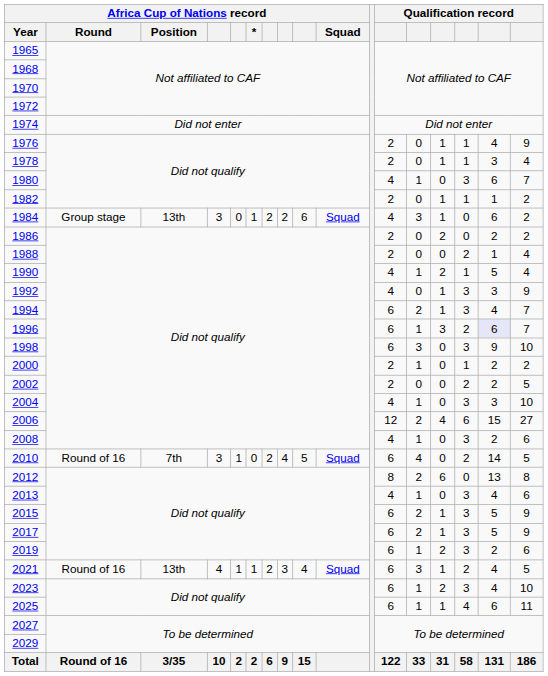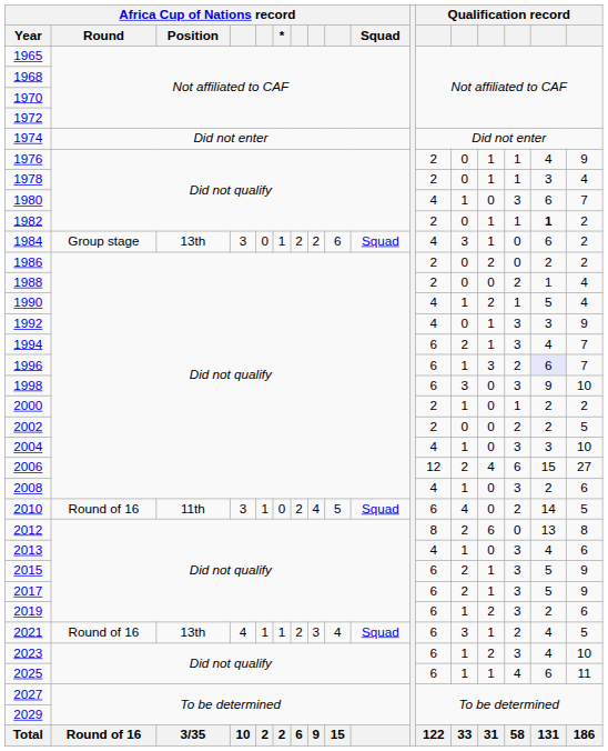 <table class="wikitable" style="text-align: center;">
 <tr>
 <th colspan=10><a href='#'>Africa Cup of Nations</a> record</th>
 <th rowspan="40" style="width:1%;"></th>
 <th colspan=6>Qualification record</th>
 </tr>
 <tr>
 <th>Year</th>
 <th>Round</th>
 <th>Position</th>
 <th></th>
 <th></th>
 <th>*</th>
 <th></th>
 <th></th>
 <th></th>
 <th>Squad</th>
 <th></th>
 <th></th>
 <th></th>
 <th></th>
 <th></th>
 <th></th>
 </tr>
 <tr>
 <td> <a href='#'>1965</a></td>
 <td rowspan=4 colspan=9><em>Not affiliated to CAF</em></td>
 <td colspan="6" rowspan="4"><em>Not affiliated to CAF</em></td>
 </tr>
 <tr>
 <td> <a href='#'>1968</a></td>
 </tr>
 <tr>
 <td> <a href='#'>1970</a></td>
 </tr>
 <tr>
 <td> <a href='#'>1972</a></td>
 </tr>
 <tr>
 <td> <a href='#'>1974</a></td>
 <td colspan=9><em>Did not enter</em></td>
 <td colspan="6"><em>Did not enter</em></td>
 </tr>
 <tr>
 <td> <a href='#'>1976</a></td>
 <td rowspan=4 colspan=9><em>Did not qualify</em></td>
 <td>2</td>
 <td>0</td>
 <td>1</td>
 <td>1</td>
 <td>4</td>
 <td>9</td>
 </tr>
 <tr>
 <td> <a href='#'>1978</a></td>
 <td>2</td>
 <td>0</td>
 <td>1</td>
 <td>1</td>
 <td>3</td>
 <td>4</td>
 </tr>
 <tr>
 <td> <a href='#'>1980</a></td>
 <td>4</td>
 <td>1</td>
 <td>0</td>
 <td>3</td>
 <td>6</td>
 <td>7</td>
 </tr>
 <tr>
 <td> <a href='#'>1982</a></td>
 <td>2</td>
 <td>0</td>
 <td>1</td>
 <td>1</td>
-<td>1</td>
+<td><strong>1</strong></td>
 <td>2</td>
 </tr>
 <tr>
 <td> <a href='#'>1984</a></td>
 <td>Group stage</td>
 <td>13th</td>
 <td>3</td>
 <td>0</td>
 <td>1</td>
 <td>2</td>
 <td>2</td>
 <td>6</td>
 <td><a href='#'>Squad</a></td>
 <td>4</td>
 <td>3</td>
 <td>1</td>
 <td>0</td>
 <td>6</td>
 <td>2</td>
 </tr>
 <tr>
 <td> <a href='#'>1986</a></td>
 <td rowspan=12 colspan=9><em>Did not qualify</em></td>
 <td>2</td>
 <td>0</td>
 <td>2</td>
 <td>0</td>
 <td>2</td>
 <td>2</td>
 </tr>
 <tr>
 <td> <a href='#'>1988</a></td>
 <td>2</td>
 <td>0</td>
 <td>0</td>
 <td>2</td>
 <td>1</td>
 <td>4</td>
 </tr>
 <tr>
 <td> <a href='#'>1990</a></td>
 <td>4</td>
 <td>1</td>
 <td>2</td>
 <td>1</td>
 <td>5</td>
 <td>4</td>
 </tr>
 <tr>
 <td> <a href='#'>1992</a></td>
 <td>4</td>
 <td>0</td>
 <td>1</td>
 <td>3</td>
 <td>3</td>
 <td>9</td>
 </tr>
 <tr>
 <td> <a href='#'>1994</a></td>
 <td>6</td>
 <td>2</td>
 <td>1</td>
 <td>3</td>
 <td>4</td>
 <td>7</td>
 </tr>
 <tr>
 <td> <a href='#'>1996</a></td>
 <td>6</td>
 <td>1</td>
 <td>3</td>
 <td>2</td>
 <td style="background: lavender;">6</td>
 <td>7</td>
 </tr>
 <tr>
 <td> <a href='#'>1998</a></td>
 <td>6</td>
 <td>3</td>
 <td>0</td>
 <td>3</td>
 <td>9</td>
 <td>10</td>
 </tr>
 <tr>
 <td>  <a href='#'>2000</a></td>
 <td>2</td>
 <td>1</td>
 <td>0</td>
 <td>1</td>
 <td>2</td>
 <td>2</td>
 </tr>
 <tr>
 <td> <a href='#'>2002</a></td>
 <td>2</td>
 <td>0</td>
 <td>0</td>
 <td>2</td>
 <td>2</td>
 <td>5</td>
 </tr>
 <tr>
 <td> <a href='#'>2004</a></td>
 <td>4</td>
 <td>1</td>
 <td>0</td>
 <td>3</td>
 <td>3</td>
 <td>10</td>
 </tr>
 <tr>
 <td> <a href='#'>2006</a></td>
 <td>12</td>
 <td>2</td>
 <td>4</td>
 <td>6</td>
 <td>15</td>
 <td>27</td>
 </tr>
 <tr>
 <td> <a href='#'>2008</a></td>
 <td>4</td>
 <td>1</td>
 <td>0</td>
 <td>3</td>
 <td>2</td>
 <td>6</td>
 </tr>
 <tr>
 <td> <a href='#'>2010</a></td>
 <td>Round of 16</td>
-<td>7th</td>
+<td>11th</td>
 <td>3</td>
 <td>1</td>
 <td>0</td>
 <td>2</td>
 <td>4</td>
 <td>5</td>
 <td><a href='#'>Squad</a></td>
 <td>6</td>
 <td>4</td>
 <td>0</td>
 <td>2</td>
 <td>14</td>
 <td>5</td>
 </tr>
 <tr>
 <td>  <a href='#'>2012</a></td>
 <td rowspan=5 colspan=9><em>Did not qualify</em></td>
 <td>8</td>
 <td>2</td>
 <td>6</td>
 <td>0</td>
 <td>13</td>
 <td>8</td>
 </tr>
 <tr>
 <td> <a href='#'>2013</a></td>
 <td>4</td>
 <td>1</td>
 <td>0</td>
 <td>3</td>
 <td>4</td>
 <td>6</td>
 </tr>
 <tr>
 <td> <a href='#'>2015</a></td>
 <td>6</td>
 <td>2</td>
 <td>1</td>
 <td>3</td>
 <td>5</td>
 <td>9</td>
 </tr>
 <tr>
 <td> <a href='#'>2017</a></td>
 <td>6</td>
 <td>2</td>
 <td>1</td>
 <td>3</td>
 <td>5</td>
 <td>9</td>
 </tr>
 <tr>
 <td> <a href='#'>2019</a></td>
 <td>6</td>
 <td>1</td>
 <td>2</td>
 <td>3</td>
 <td>2</td>
 <td>6</td>
 </tr>
 <tr>
 <td> <a href='#'>2021</a></td>
 <td>Round of 16</td>
 <td>13th</td>
 <td>4</td>
 <td>1</td>
 <td>1</td>
 <td>2</td>
 <td>3</td>
 <td>4</td>
 <td><a href='#'>Squad</a></td>
 <td>6</td>
 <td>3</td>
 <td>1</td>
 <td>2</td>
 <td>4</td>
 <td>5</td>
 </tr>
 <tr>
 <td> <a href='#'>2023</a></td>
 <td colspan=9 rowspan=2><em>Did not qualify</em></td>
 <td>6</td>
 <td>1</td>
 <td>2</td>
 <td>3</td>
 <td>4</td>
 <td>10</td>
 </tr>
 <tr>
 <td> <a href='#'>2025</a></td>
 <td>6</td>
 <td>1</td>
 <td>1</td>
 <td>4</td>
 <td>6</td>
 <td>11</td>
 </tr>
 <tr>
 <td>   <a href='#'>2027</a></td>
 <td colspan=9 rowspan=2><em>To be determined</em></td>
 <td colspan=6 rowspan=2><em>To be determined</em></td>
 </tr>
 <tr>
 <td> <a href='#'>2029</a></td>
 </tr>
 <tr>
 <th>Total</th>
 <th>Round of 16</th>
 <th>3/35</th>
 <th>10</th>
 <th>2</th>
 <th>2</th>
 <th>6</th>
 <th>9</th>
 <th>15</th>
 <th></th>
 <th>122</th>
 <th>33</th>
 <th>31</th>
 <th>58</th>
 <th>131</th>
 <th>186</th>
 </tr>
 </table>
